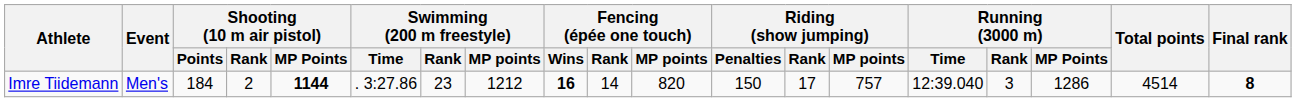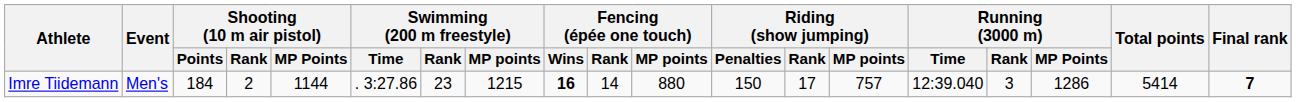 <table class="wikitable" style="font-size:90%">
 <tr>
 <th rowspan="2">Athlete</th>
 <th rowspan="2">Event</th>
 <th colspan=3>Shooting<br><span>(10 m air pistol)</span></th>
 <th colspan=3>Swimming<br><span>(200 m freestyle)</span></th>
 <th colspan=3>Fencing<br><span>(épée one touch)</span></th>
 <th colspan=3>Riding<br><span>(show jumping)</span></th>
 <th colspan=3>Running<br><span>(3000 m)</span></th>
 <th rowspan=2>Total points</th>
 <th rowspan=2>Final rank</th>
 </tr>
 <tr style="font-size:95%">
 <th>Points</th>
 <th>Rank</th>
 <th>MP Points</th>
 <th>Time</th>
 <th>Rank</th>
 <th>MP points</th>
 <th>Wins</th>
 <th>Rank</th>
 <th>MP points</th>
 <th>Penalties</th>
 <th>Rank</th>
 <th>MP points</th>
 <th>Time</th>
 <th>Rank</th>
 <th>MP Points</th>
 </tr>
 <tr align=center>
 <td align=left><a href='#'>Imre Tiidemann</a></td>
 <td align=left rowspan=2><a href='#'>Men's</a></td>
 <td>184</td>
 <td>2</td>
-<td><strong>1144</strong></td>
+<td>1144</td>
 <td>. 3:27.86</td>
 <td>23</td>
-<td>1212</td>
+<td>1215</td>
 <td><strong>16</strong></td>
 <td>14</td>
-<td>820</td>
+<td>880</td>
 <td>150</td>
 <td>17</td>
 <td>757</td>
 <td>12:39.040</td>
 <td>3</td>
 <td>1286</td>
-<td>4514</td>
-<td><strong>8</strong></td>
+<td>5414</td>
+<td><strong>7</strong></td>
 </tr>
 </table>
